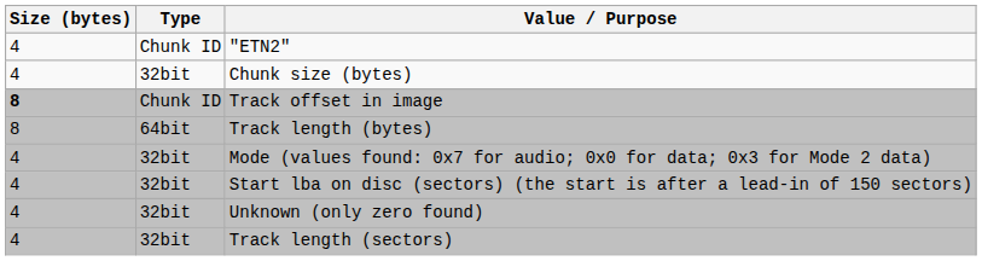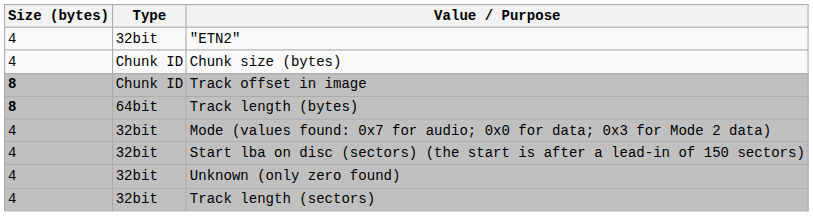 <table class="wikitable">
 <tr>
 <th>Size (bytes)</th>
 <th>Type</th>
 <th>Value / Purpose</th>
 </tr>
 <tr>
 <td>4</td>
-<td>Chunk ID</td>
+<td>32bit</td>
 <td>"ETN2"</td>
 </tr>
 <tr>
 <td>4</td>
-<td>32bit</td>
+<td>Chunk ID</td>
 <td>Chunk size (bytes)</td>
 </tr>
 <tr style="background:silver">
 <td><strong>8</strong></td>
 <td>Chunk ID</td>
 <td>Track offset in image</td>
 </tr>
 <tr style="background:silver">
-<td>8</td>
+<td><strong>8</strong></td>
 <td>64bit</td>
 <td>Track length (bytes)</td>
 </tr>
 <tr style="background:silver">
 <td>4</td>
 <td>32bit</td>
 <td>Mode (values found: 0x7 for audio; 0x0 for data; 0x3 for Mode 2 data)</td>
 </tr>
 <tr style="background:silver">
 <td>4</td>
 <td>32bit</td>
 <td>Start lba on disc (sectors) (the start is after a lead-in of 150 sectors)</td>
 </tr>
 <tr style="background:silver">
 <td>4</td>
 <td>32bit</td>
 <td>Unknown (only zero found)</td>
 </tr>
 <tr style="background:silver">
 <td>4</td>
 <td>32bit</td>
 <td>Track length (sectors)</td>
 </tr>
 </table>
